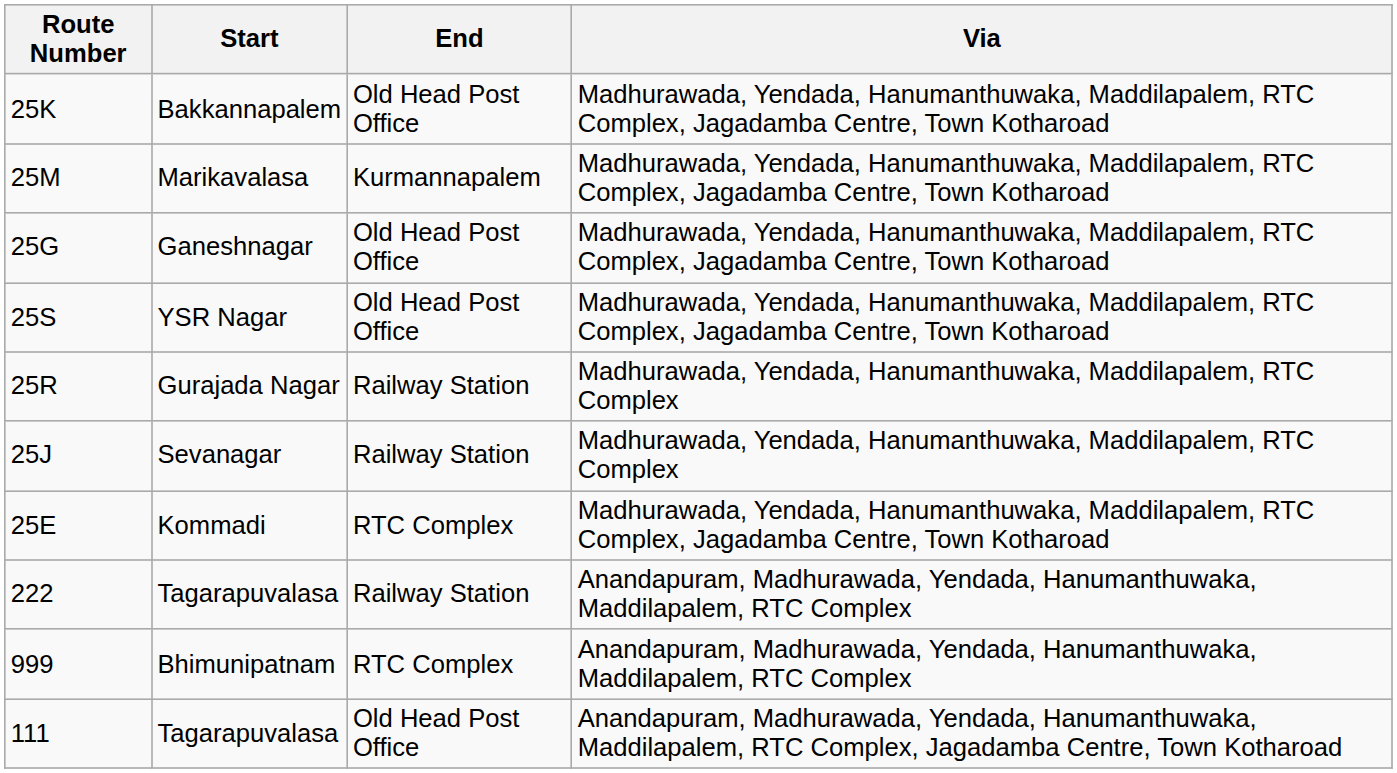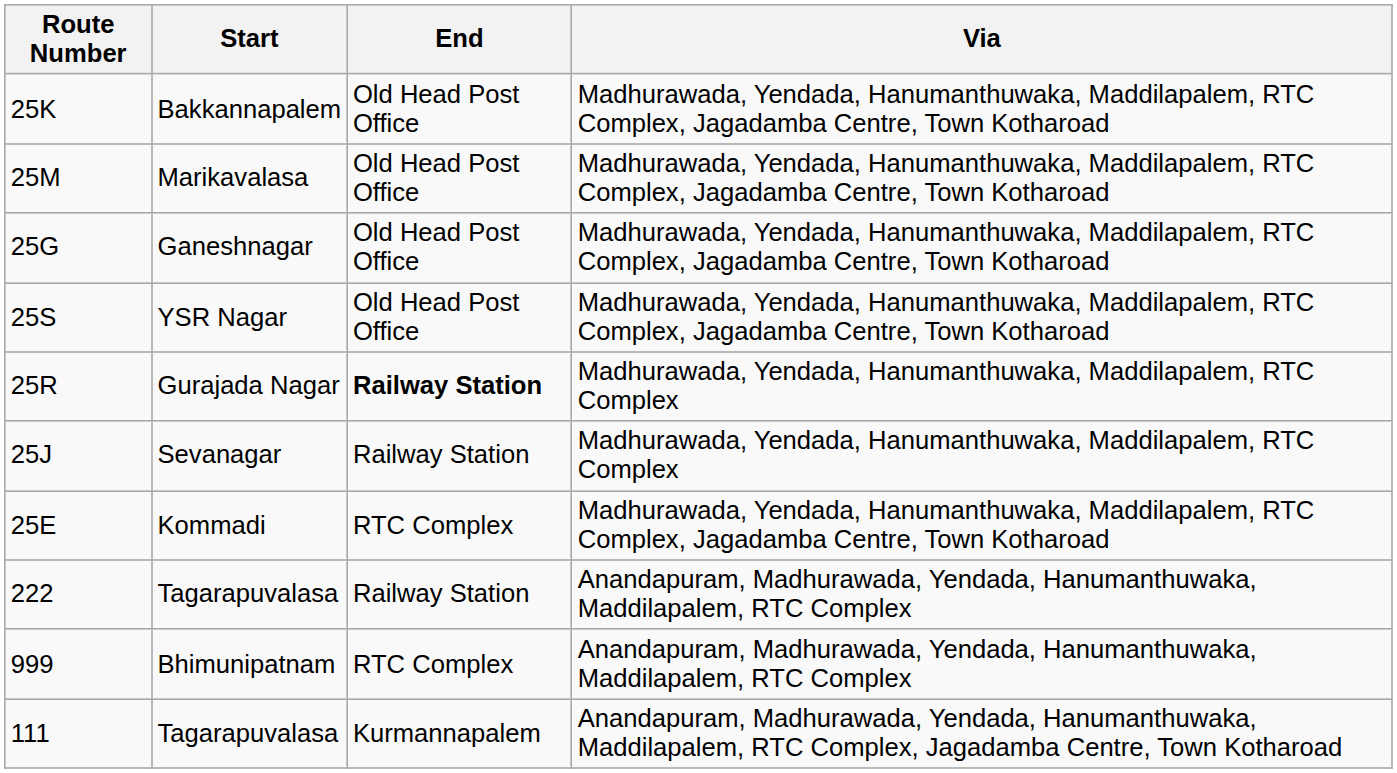 <table class="sortable wikitable">
 <tr>
 <th>Route Number</th>
 <th>Start</th>
 <th>End</th>
 <th>Via</th>
 </tr>
 <tr>
 <td>25K</td>
 <td>Bakkannapalem</td>
 <td>Old Head Post Office</td>
 <td>Madhurawada, Yendada, Hanumanthuwaka, Maddilapalem, RTC Complex, Jagadamba Centre, Town Kotharoad</td>
 </tr>
 <tr>
 <td>25M</td>
 <td>Marikavalasa</td>
-<td>Kurmannapalem</td>
+<td>Old Head Post Office</td>
 <td>Madhurawada, Yendada, Hanumanthuwaka, Maddilapalem, RTC Complex, Jagadamba Centre, Town Kotharoad</td>
 </tr>
 <tr>
 <td>25G</td>
 <td>Ganeshnagar</td>
 <td>Old Head Post Office</td>
 <td>Madhurawada, Yendada, Hanumanthuwaka, Maddilapalem, RTC Complex, Jagadamba Centre, Town Kotharoad</td>
 </tr>
 <tr>
 <td>25S</td>
 <td>YSR Nagar</td>
 <td>Old Head Post Office</td>
 <td>Madhurawada, Yendada, Hanumanthuwaka, Maddilapalem, RTC Complex, Jagadamba Centre, Town Kotharoad</td>
 </tr>
 <tr>
 <td>25R</td>
 <td>Gurajada Nagar</td>
-<td>Railway Station</td>
+<td><strong>Railway Station</strong></td>
 <td>Madhurawada, Yendada, Hanumanthuwaka, Maddilapalem, RTC Complex</td>
 </tr>
 <tr>
 <td>25J</td>
 <td>Sevanagar</td>
 <td>Railway Station</td>
 <td>Madhurawada, Yendada, Hanumanthuwaka, Maddilapalem, RTC Complex</td>
 </tr>
 <tr>
 <td>25E</td>
 <td>Kommadi</td>
 <td>RTC Complex</td>
 <td>Madhurawada, Yendada, Hanumanthuwaka, Maddilapalem, RTC Complex, Jagadamba Centre, Town Kotharoad</td>
 </tr>
 <tr>
 <td>222</td>
 <td>Tagarapuvalasa</td>
 <td>Railway Station</td>
 <td>Anandapuram, Madhurawada, Yendada, Hanumanthuwaka, Maddilapalem, RTC Complex</td>
 </tr>
 <tr>
 <td>999</td>
 <td>Bhimunipatnam</td>
 <td>RTC Complex</td>
 <td>Anandapuram, Madhurawada, Yendada, Hanumanthuwaka, Maddilapalem, RTC Complex</td>
 </tr>
 <tr>
 <td>111</td>
 <td>Tagarapuvalasa</td>
-<td>Old Head Post Office</td>
+<td>Kurmannapalem</td>
 <td>Anandapuram, Madhurawada, Yendada, Hanumanthuwaka, Maddilapalem, RTC Complex, Jagadamba Centre, Town Kotharoad</td>
 </tr>
 </table>
